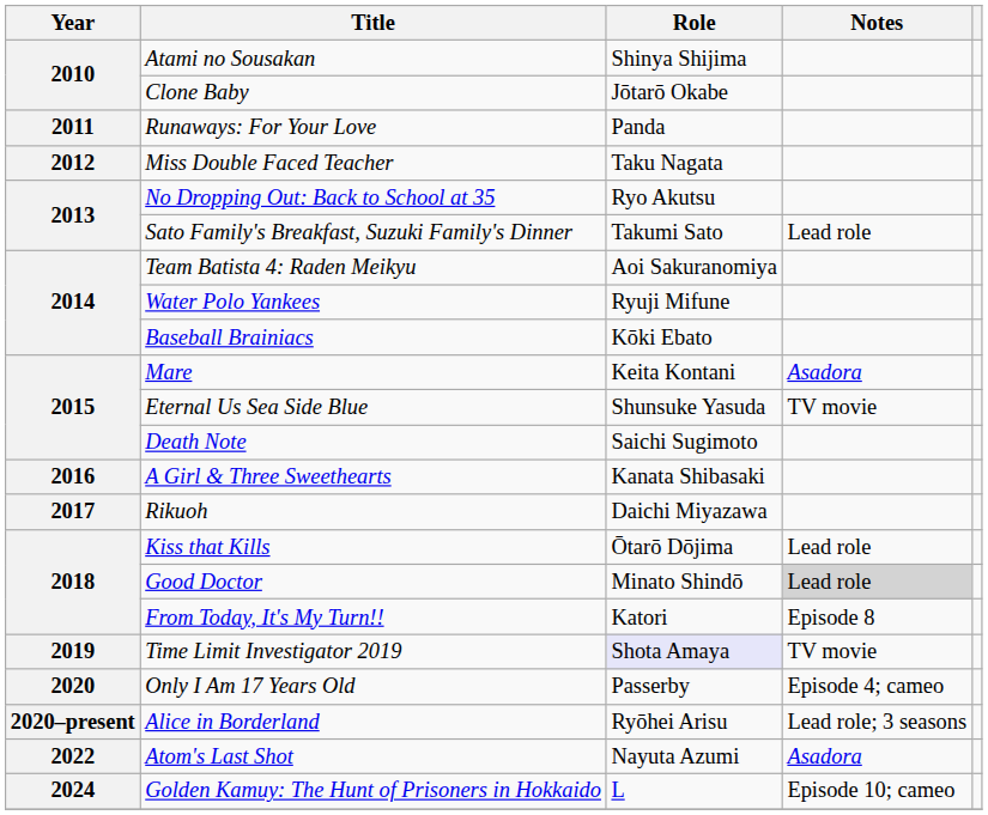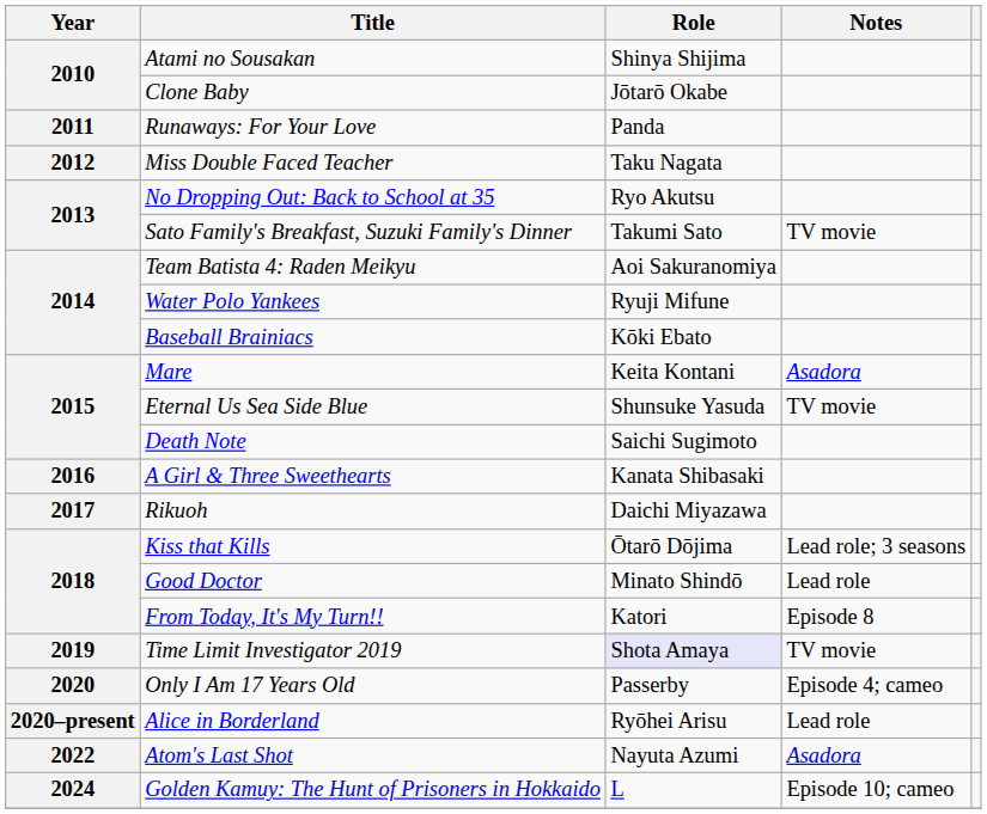 <table class="wikitable plainrowheaders sortable">
 <tr>
 <th scope="col">Year</th>
 <th scope="col">Title</th>
 <th scope="col">Role</th>
 <th scope="col" class="unsortable">Notes</th>
 <th scope="col" class="unsortable"></th>
 </tr>
 <tr>
 <th scope="row" rowspan="2">2010</th>
 <td><em>Atami no Sousakan</em></td>
 <td>Shinya Shijima</td>
 <td></td>
 <td style="text-align:center"></td>
 </tr>
 <tr>
 <td><em>Clone Baby</em></td>
 <td>Jōtarō Okabe</td>
 <td></td>
 <td style="text-align:center"></td>
 </tr>
 <tr>
 <th scope="row">2011</th>
 <td><em>Runaways: For Your Love</em></td>
 <td>Panda</td>
 <td></td>
 <td style="text-align:center"></td>
 </tr>
 <tr>
 <th scope="row">2012</th>
 <td><em>Miss Double Faced Teacher</em></td>
 <td>Taku Nagata</td>
 <td></td>
 <td style="text-align:center"></td>
 </tr>
 <tr>
 <th scope="row" rowspan="2">2013</th>
 <td><em><a href='#'>No Dropping Out: Back to School at 35</a></em></td>
 <td>Ryo Akutsu</td>
 <td></td>
 <td style="text-align:center"></td>
 </tr>
 <tr>
 <td><em>Sato Family's Breakfast, Suzuki Family's Dinner</em></td>
 <td>Takumi Sato</td>
-<td>Lead role</td>
+<td>TV movie</td>
 <td style="text-align:center"></td>
 </tr>
 <tr>
 <th scope="row" rowspan="3">2014</th>
 <td><em>Team Batista 4: Raden Meikyu</em></td>
 <td>Aoi Sakuranomiya</td>
 <td></td>
 <td style="text-align:center"></td>
 </tr>
 <tr>
 <td><em><a href='#'>Water Polo Yankees</a></em></td>
 <td>Ryuji Mifune</td>
 <td></td>
 <td style="text-align:center"></td>
 </tr>
 <tr>
 <td><em><a href='#'>Baseball Brainiacs</a></em></td>
 <td>Kōki Ebato</td>
 <td></td>
 <td style="text-align:center"></td>
 </tr>
 <tr>
 <th scope="row" rowspan="3">2015</th>
 <td><em><a href='#'>Mare</a></em></td>
 <td>Keita Kontani</td>
 <td><em><a href='#'>Asadora</a></em></td>
 <td style="text-align:center"></td>
 </tr>
 <tr>
 <td><em>Eternal Us Sea Side Blue</em></td>
 <td>Shunsuke Yasuda</td>
 <td>TV movie</td>
 <td style="text-align:center"></td>
 </tr>
 <tr>
 <td><em><a href='#'>Death Note</a></em></td>
 <td>Saichi Sugimoto</td>
 <td></td>
 <td style="text-align:center"></td>
 </tr>
 <tr>
 <th scope="row">2016</th>
 <td><em><a href='#'>A Girl & Three Sweethearts</a></em></td>
 <td>Kanata Shibasaki</td>
 <td></td>
 <td style="text-align:center"></td>
 </tr>
 <tr>
 <th scope="row">2017</th>
 <td><em>Rikuoh</em></td>
 <td>Daichi Miyazawa</td>
 <td></td>
 <td style="text-align:center"></td>
 </tr>
 <tr>
 <th scope="row" rowspan="3">2018</th>
 <td><em><a href='#'>Kiss that Kills</a></em></td>
 <td>Ōtarō Dōjima</td>
-<td>Lead role</td>
+<td>Lead role; 3 seasons</td>
 <td style="text-align:center"></td>
 </tr>
 <tr>
 <td><em><a href='#'>Good Doctor</a></em></td>
 <td>Minato Shindō</td>
-<td style="background: lightgrey;">Lead role</td>
+<td>Lead role</td>
 <td style="text-align:center"></td>
 </tr>
 <tr>
 <td><em><a href='#'>From Today, It's My Turn!!</a></em></td>
 <td>Katori</td>
 <td>Episode 8</td>
 <td style="text-align:center"></td>
 </tr>
 <tr>
 <th scope="row">2019</th>
 <td><em>Time Limit Investigator 2019</em></td>
 <td style="background: lavender;">Shota Amaya</td>
 <td>TV movie</td>
 <td style="text-align:center"></td>
 </tr>
 <tr>
 <th scope="row">2020</th>
 <td><em>Only I Am 17 Years Old</em></td>
 <td>Passerby</td>
 <td>Episode 4; cameo</td>
 <td style="text-align:center"></td>
 </tr>
 <tr>
 <th scope="row">2020–present</th>
 <td><em><a href='#'>Alice in Borderland</a></em></td>
 <td>Ryōhei Arisu</td>
-<td>Lead role; 3 seasons</td>
+<td>Lead role</td>
 <td style="text-align:center"></td>
 </tr>
 <tr>
 <th scope="row">2022</th>
 <td><em><a href='#'>Atom's Last Shot</a></em></td>
 <td>Nayuta Azumi</td>
 <td><em><a href='#'>Asadora</a></em></td>
 <td style="text-align:center"></td>
 </tr>
 <tr>
 <th scope="row">2024</th>
 <td><em><a href='#'>Golden Kamuy: The Hunt of Prisoners in Hokkaido</a></em></td>
 <td><a href='#'>L</a></td>
 <td>Episode 10; cameo</td>
 <td style="text-align:center"></td>
 </tr>
 <tr>
 </tr>
 </table>
